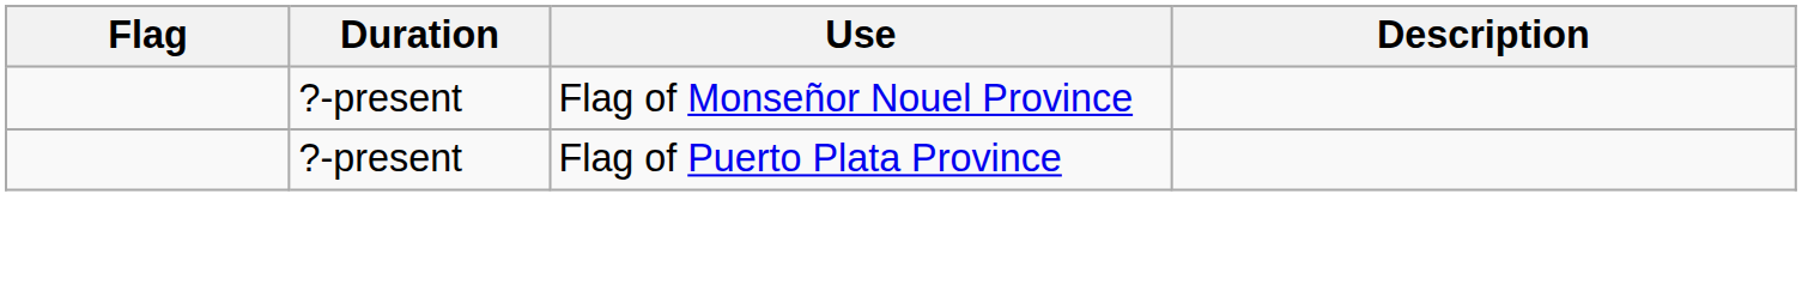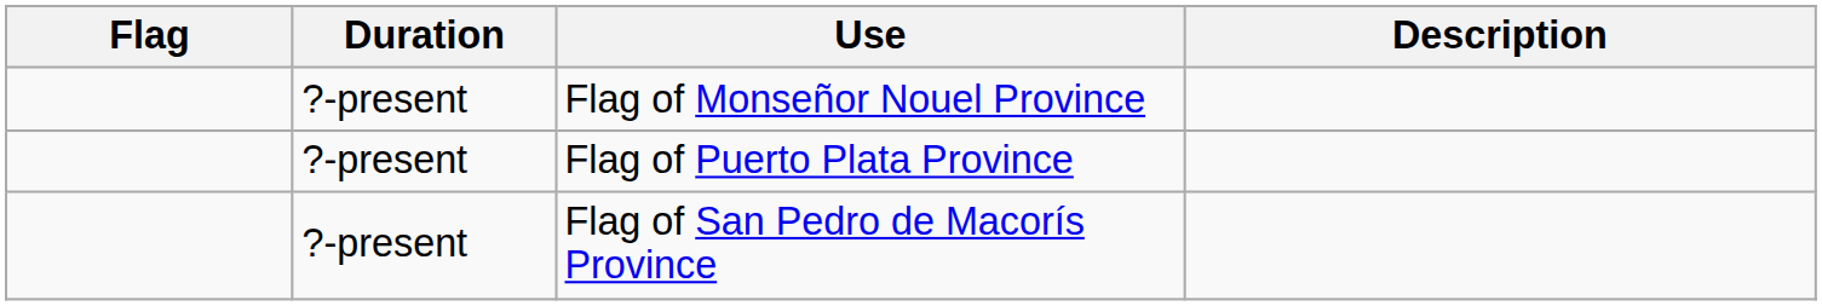 <table class="wikitable">
 <tr>
 <th width="110">Flag</th>
 <th width="100">Duration</th>
 <th width="250">Use</th>
 <th width="250">Description</th>
 </tr>
 <tr>
 <td></td>
 <td>?-present</td>
 <td>Flag of <a href='#'>Monseñor Nouel Province</a></td>
 <td></td>
 </tr>
 <tr>
 <td></td>
 <td>?-present</td>
 <td>Flag of <a href='#'>Puerto Plata Province</a></td>
 <td></td>
 </tr>
+<tr>
+<td></td>
+<td>?-present</td>
+<td>Flag of <a href='#'>San Pedro de Macorís Province</a></td>
+<td></td>
+</tr>
 </table>
